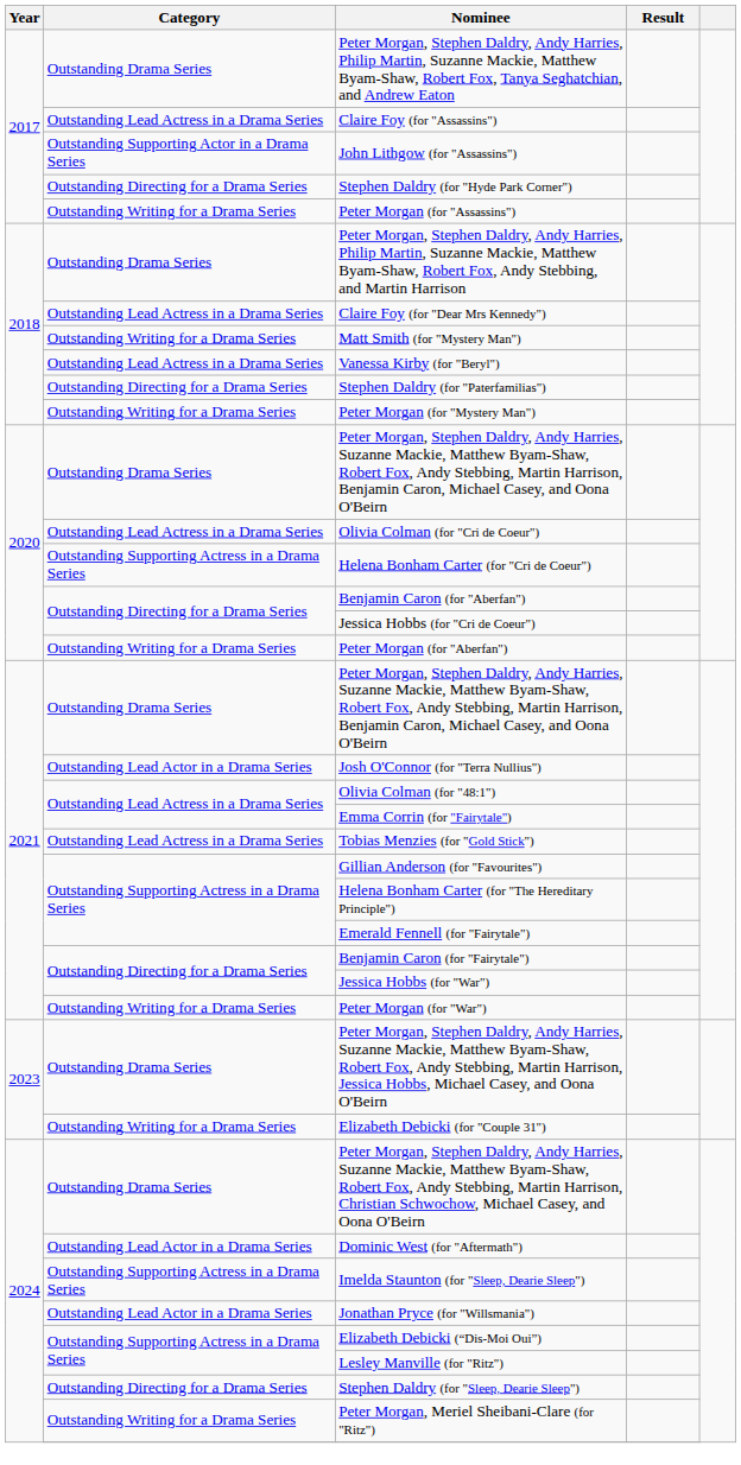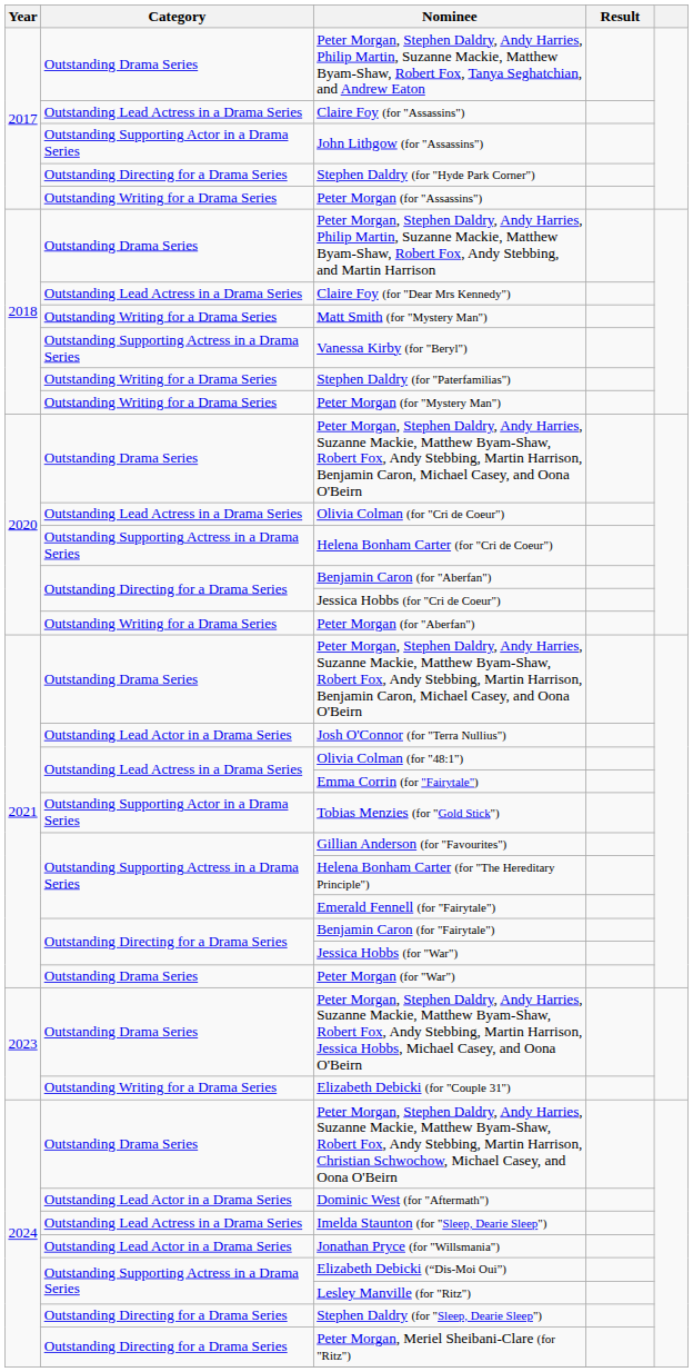 <table class="wikitable" style="width:85%;">
 <tr>
 <th width=5%>Year</th>
 <th style="width:40%;">Category</th>
 <th style="width:40%;">Nominee</th>
 <th style="width:10%;">Result</th>
 <th width=5%></th>
 </tr>
 <tr>
 <td style="text-align: center;" rowspan="5"><a href='#'>2017</a></td>
 <td><a href='#'>Outstanding Drama Series</a></td>
 <td><a href='#'>Peter Morgan</a>, <a href='#'>Stephen Daldry</a>, <a href='#'>Andy Harries</a>, <a href='#'>Philip Martin</a>, Suzanne Mackie, Matthew Byam-Shaw, <a href='#'>Robert Fox</a>, <a href='#'>Tanya Seghatchian</a>, and <a href='#'>Andrew Eaton</a></td>
 <td></td>
 <td rowspan="5"></td>
 </tr>
 <tr>
 <td><a href='#'>Outstanding Lead Actress in a Drama Series</a></td>
 <td><a href='#'>Claire Foy</a> <small>(for "Assassins")</small></td>
 <td></td>
 </tr>
 <tr>
 <td><a href='#'>Outstanding Supporting Actor in a Drama Series</a></td>
 <td><a href='#'>John Lithgow</a> <small>(for "Assassins")</small></td>
 <td></td>
 </tr>
 <tr>
 <td><a href='#'>Outstanding Directing for a Drama Series</a></td>
 <td><a href='#'>Stephen Daldry</a> <small>(for "Hyde Park Corner")</small></td>
 <td></td>
 </tr>
 <tr>
 <td><a href='#'>Outstanding Writing for a Drama Series</a></td>
 <td><a href='#'>Peter Morgan</a> <small>(for "Assassins")</small></td>
 <td></td>
 </tr>
 <tr>
 <td style="text-align: center;" rowspan="6"><a href='#'>2018</a></td>
 <td><a href='#'>Outstanding Drama Series</a></td>
 <td><a href='#'>Peter Morgan</a>, <a href='#'>Stephen Daldry</a>, <a href='#'>Andy Harries</a>, <a href='#'>Philip Martin</a>, Suzanne Mackie, Matthew Byam-Shaw, <a href='#'>Robert Fox</a>, Andy Stebbing, and Martin Harrison</td>
 <td></td>
 <td rowspan="6"></td>
 </tr>
 <tr>
 <td><a href='#'>Outstanding Lead Actress in a Drama Series</a></td>
 <td><a href='#'>Claire Foy</a> <small>(for "Dear Mrs Kennedy")</small></td>
 <td></td>
 </tr>
 <tr>
 <td><a href='#'>Outstanding Writing for a Drama Series</a></td>
 <td><a href='#'>Matt Smith</a> <small>(for "Mystery Man")</small></td>
 <td></td>
 </tr>
 <tr>
-<td rowspan="1"><a href='#'>Outstanding Lead Actress in a Drama Series</a></td>
+<td><a href='#'>Outstanding Supporting Actress in a Drama Series</a></td>
 <td><a href='#'>Vanessa Kirby</a> <small>(for "Beryl")</small></td>
 <td></td>
 </tr>
 <tr>
-<td><a href='#'>Outstanding Directing for a Drama Series</a></td>
+<td><a href='#'>Outstanding Writing for a Drama Series</a></td>
 <td><a href='#'>Stephen Daldry</a> <small>(for "Paterfamilias")</small></td>
 <td></td>
 </tr>
 <tr>
 <td><a href='#'>Outstanding Writing for a Drama Series</a></td>
 <td><a href='#'>Peter Morgan</a> <small>(for "Mystery Man")</small></td>
 <td></td>
 </tr>
 <tr>
 <td style="text-align: center;" rowspan="6"><a href='#'>2020</a></td>
 <td><a href='#'>Outstanding Drama Series</a></td>
 <td><a href='#'>Peter Morgan</a>, <a href='#'>Stephen Daldry</a>, <a href='#'>Andy Harries</a>, Suzanne Mackie, Matthew Byam-Shaw, <a href='#'>Robert Fox</a>, Andy Stebbing, Martin Harrison, Benjamin Caron, Michael Casey, and Oona O'Beirn</td>
 <td></td>
 <td rowspan="6"></td>
 </tr>
 <tr>
 <td><a href='#'>Outstanding Lead Actress in a Drama Series</a></td>
 <td><a href='#'>Olivia Colman</a> <small>(for "Cri de Coeur")</small></td>
 <td></td>
 </tr>
 <tr>
 <td><a href='#'>Outstanding Supporting Actress in a Drama Series</a></td>
 <td><a href='#'>Helena Bonham Carter</a> <small>(for "Cri de Coeur")</small></td>
 <td></td>
 </tr>
 <tr>
 <td rowspan="2"><a href='#'>Outstanding Directing for a Drama Series</a></td>
 <td><a href='#'>Benjamin Caron</a> <small>(for "Aberfan")</small></td>
 <td></td>
 </tr>
 <tr>
 <td>Jessica Hobbs <small>(for "Cri de Coeur")</small></td>
 <td></td>
 </tr>
 <tr>
 <td><a href='#'>Outstanding Writing for a Drama Series</a></td>
 <td><a href='#'>Peter Morgan</a> <small>(for "Aberfan")</small></td>
 <td></td>
 </tr>
 <tr>
 <td style="text-align: center;" rowspan="11"><a href='#'>2021</a></td>
 <td><a href='#'>Outstanding Drama Series</a></td>
 <td><a href='#'>Peter Morgan</a>, <a href='#'>Stephen Daldry</a>, <a href='#'>Andy Harries</a>, Suzanne Mackie, Matthew Byam-Shaw, <a href='#'>Robert Fox</a>, Andy Stebbing, Martin Harrison, Benjamin Caron, Michael Casey, and Oona O'Beirn</td>
 <td></td>
 <td rowspan="11"></td>
 </tr>
 <tr>
 <td><a href='#'>Outstanding Lead Actor in a Drama Series</a></td>
 <td><a href='#'>Josh O'Connor</a> <small>(for "Terra Nullius")</small></td>
 <td></td>
 </tr>
 <tr>
 <td rowspan="2"><a href='#'>Outstanding Lead Actress in a Drama Series</a></td>
 <td><a href='#'>Olivia Colman</a> <small>(for "48:1")</small></td>
 <td></td>
 </tr>
 <tr>
 <td><a href='#'>Emma Corrin</a> <small>(for <a href='#'>"Fairytale"</a>)</small></td>
 <td></td>
 </tr>
 <tr>
-<td rowspan="1"><a href='#'>Outstanding Lead Actress in a Drama Series</a></td>
+<td><a href='#'>Outstanding Supporting Actor in a Drama Series</a></td>
 <td><a href='#'>Tobias Menzies</a> <small>(for "<a href='#'>Gold Stick</a>")</small></td>
 <td></td>
 </tr>
 <tr>
 <td rowspan="3"><a href='#'>Outstanding Supporting Actress in a Drama Series</a></td>
 <td><a href='#'>Gillian Anderson</a> <small>(for "Favourites")</small></td>
 <td></td>
 </tr>
 <tr>
 <td><a href='#'>Helena Bonham Carter</a> <small>(for "The Hereditary Principle")</small></td>
 <td></td>
 </tr>
 <tr>
 <td><a href='#'>Emerald Fennell</a> <small>(for "Fairytale")</small></td>
 <td></td>
 </tr>
 <tr>
 <td rowspan="2"><a href='#'>Outstanding Directing for a Drama Series</a></td>
 <td><a href='#'>Benjamin Caron</a> <small>(for "Fairytale")</small></td>
 <td></td>
 </tr>
 <tr>
 <td><a href='#'>Jessica Hobbs</a> <small>(for "War")</small></td>
 <td></td>
 </tr>
 <tr>
-<td><a href='#'>Outstanding Writing for a Drama Series</a></td>
+<td><a href='#'>Outstanding Drama Series</a></td>
 <td><a href='#'>Peter Morgan</a> <small>(for "War")</small></td>
 <td></td>
 </tr>
 <tr>
 <td style="text-align: center;" rowspan="2"><a href='#'>2023</a></td>
 <td><a href='#'>Outstanding Drama Series</a></td>
 <td><a href='#'>Peter Morgan</a>, <a href='#'>Stephen Daldry</a>, <a href='#'>Andy Harries</a>, Suzanne Mackie, Matthew Byam-Shaw, <a href='#'>Robert Fox</a>, Andy Stebbing, Martin Harrison, <a href='#'>Jessica Hobbs</a>, Michael Casey, and Oona O'Beirn</td>
 <td></td>
 <td rowspan="2"></td>
 </tr>
 <tr>
 <td><a href='#'>Outstanding Writing for a Drama Series</a></td>
 <td><a href='#'>Elizabeth Debicki</a> <small>(for "Couple 31")</small></td>
 <td></td>
 </tr>
 <tr>
 <td style="text-align: center;" rowspan="9"><a href='#'>2024</a></td>
 <td><a href='#'>Outstanding Drama Series</a></td>
 <td><a href='#'>Peter Morgan</a>, <a href='#'>Stephen Daldry</a>, <a href='#'>Andy Harries</a>, Suzanne Mackie, Matthew Byam-Shaw, <a href='#'>Robert Fox</a>, Andy Stebbing, Martin Harrison, <a href='#'>Christian Schwochow</a>, Michael Casey, and Oona O'Beirn</td>
 <td></td>
 <td rowspan="9"></td>
 </tr>
 <tr>
 <td><a href='#'>Outstanding Lead Actor in a Drama Series</a></td>
 <td><a href='#'>Dominic West</a> <small>(for "Aftermath")</small></td>
 <td></td>
 </tr>
 <tr>
-<td><a href='#'>Outstanding Supporting Actress in a Drama Series</a></td>
+<td rowspan="1"><a href='#'>Outstanding Lead Actress in a Drama Series</a></td>
 <td><a href='#'>Imelda Staunton</a> <small>(for "<a href='#'>Sleep, Dearie Sleep</a>")</small></td>
 <td></td>
 </tr>
 <tr>
 <td><a href='#'>Outstanding Lead Actor in a Drama Series</a></td>
 <td><a href='#'>Jonathan Pryce</a> <small>(for "Willsmania")</small></td>
 <td></td>
 </tr>
 <tr>
 <td rowspan="2"><a href='#'>Outstanding Supporting Actress in a Drama Series</a></td>
 <td><a href='#'>Elizabeth Debicki</a> <small>(“Dis-Moi Oui”)</small></td>
 <td></td>
 </tr>
 <tr>
 <td><a href='#'>Lesley Manville</a> <small>(for "Ritz")</small></td>
 <td></td>
 </tr>
 <tr>
 <td><a href='#'>Outstanding Directing for a Drama Series</a></td>
 <td><a href='#'>Stephen Daldry</a> <small>(for "<a href='#'>Sleep, Dearie Sleep</a>")</small></td>
 <td></td>
 </tr>
 <tr>
-<td><a href='#'>Outstanding Writing for a Drama Series</a></td>
+<td><a href='#'>Outstanding Directing for a Drama Series</a></td>
 <td><a href='#'>Peter Morgan</a>, Meriel Sheibani-Clare <small>(for "Ritz")</small></td>
 <td></td>
 </tr>
 <tr>
 </tr>
 </table>
